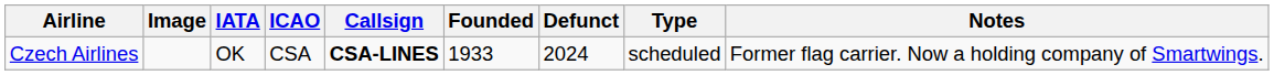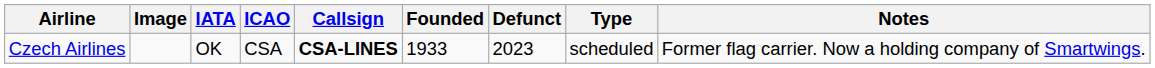 <table class="wikitable sortable">
 <tr valign="middle">
 <th>Airline</th>
 <th>Image</th>
 <th><a href='#'>IATA</a></th>
 <th><a href='#'>ICAO</a></th>
 <th><a href='#'>Callsign</a></th>
 <th>Founded</th>
 <th>Defunct</th>
 <th>Type</th>
 <th>Notes</th>
 </tr>
 <tr>
 <td><a href='#'>Czech Airlines</a></td>
 <td></td>
 <td>OK</td>
 <td>CSA</td>
 <td><strong>CSA-LINES</strong></td>
 <td>1933</td>
-<td>2024</td>
+<td>2023</td>
 <td>scheduled</td>
 <td>Former flag carrier. Now a holding company of <a href='#'>Smartwings</a>.</td>
 </tr>
 </table>
